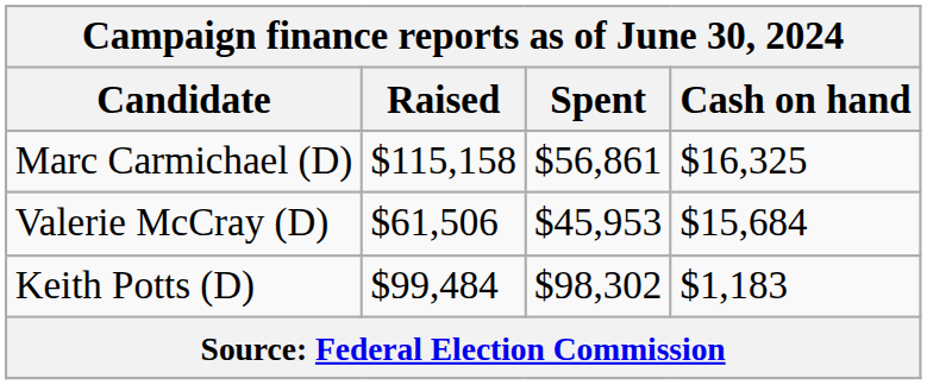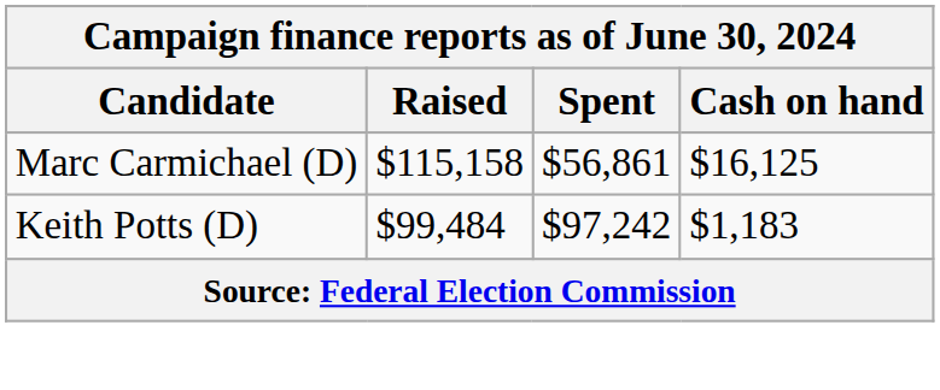 <table class="wikitable sortable">
 <tr>
 <th colspan=4>Campaign finance reports as of June 30, 2024</th>
 </tr>
 <tr style="text-align:center;">
 <th>Candidate</th>
 <th>Raised</th>
 <th>Spent</th>
 <th>Cash on hand</th>
 </tr>
 <tr>
 <td>Marc Carmichael (D)</td>
 <td>$115,158</td>
 <td>$56,861</td>
-<td>$16,325</td>
-</tr>
-<tr>
-<td>Valerie McCray (D)</td>
-<td>$61,506</td>
-<td>$45,953</td>
-<td>$15,684</td>
+<td>$16,125</td>
 </tr>
 <tr>
 <td>Keith Potts (D)</td>
 <td>$99,484</td>
-<td>$98,302</td>
+<td>$97,242</td>
 <td>$1,183</td>
 </tr>
 <tr>
 <th colspan="4"><small>Source: <a href='#'>Federal Election Commission</a></small></th>
 </tr>
 </table>
